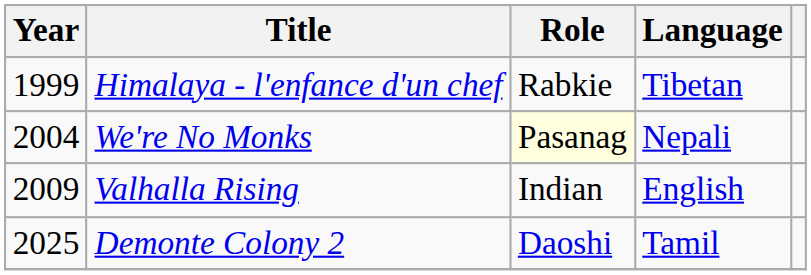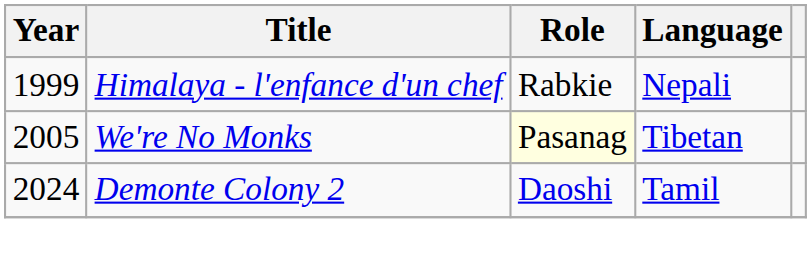 <table class="wikitable sortable">
 <tr>
 <th>Year</th>
 <th>Title</th>
 <th>Role</th>
 <th>Language</th>
 <th class="unsortable"></th>
 </tr>
 <tr>
 <td>1999</td>
 <td><em><a href='#'>Himalaya - l'enfance d'un chef</a></em></td>
 <td>Rabkie</td>
+<td><a href='#'>Nepali</a></td>
+<td></td>
+</tr>
+<tr>
+<td>2005</td>
+<td><em><a href='#'>We're No Monks</a></em></td>
+<td style="background: lightyellow;">Pasanag</td>
 <td><a href='#'>Tibetan</a></td>
 <td></td>
 </tr>
 <tr>
-<td>2004</td>
-<td><em><a href='#'>We're No Monks</a></em></td>
-<td style="background: lightyellow;">Pasanag</td>
-<td><a href='#'>Nepali</a></td>
-<td></td>
-</tr>
-<tr>
-<td>2009</td>
-<td><em><a href='#'>Valhalla Rising</a></em></td>
-<td>Indian</td>
-<td><a href='#'>English</a></td>
-<td></td>
-</tr>
-<tr>
-<td>2025</td>
+<td>2024</td>
 <td><em><a href='#'>Demonte Colony 2</a></em></td>
 <td><a href='#'>Daoshi</a></td>
 <td><a href='#'>Tamil</a></td>
 <td></td>
 </tr>
 <tr>
 </tr>
 </table>
